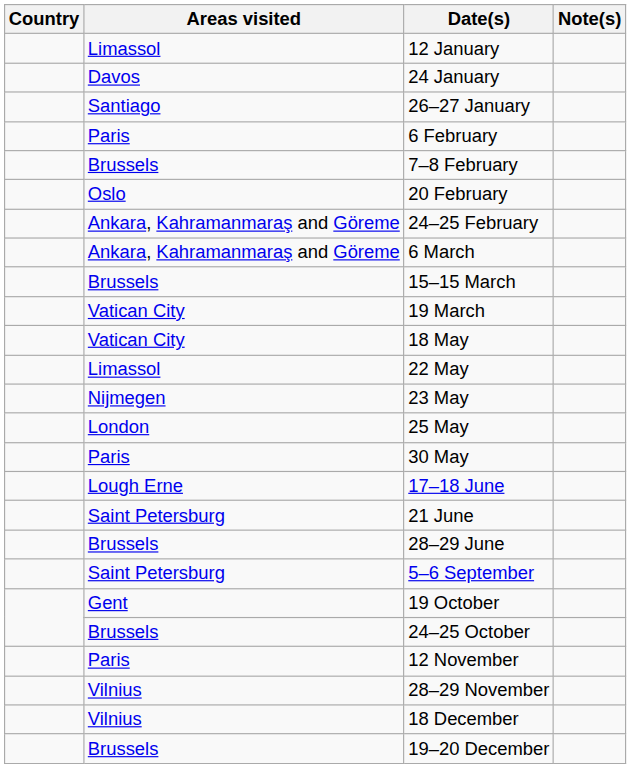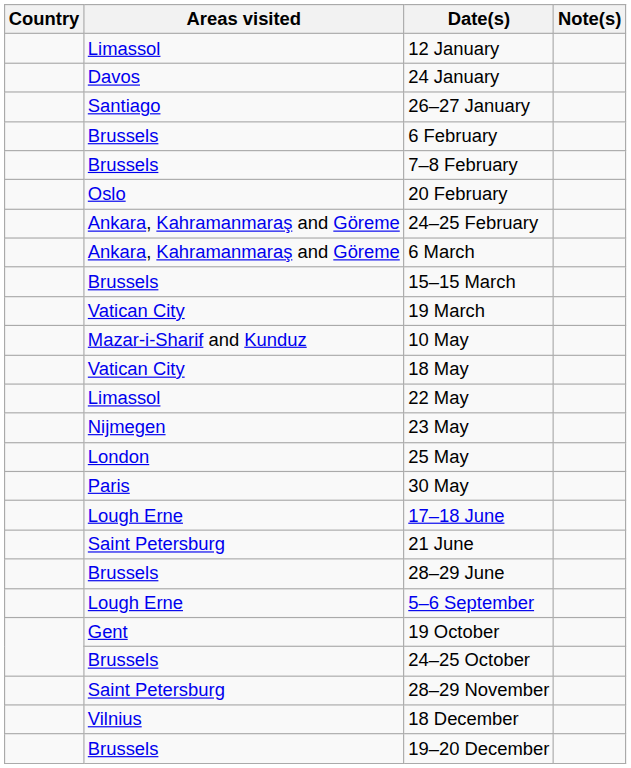 <table class="wikitable">
 <tr>
 <th scope=col>Country</th>
 <th scope=col>Areas visited</th>
 <th scope=col>Date(s)</th>
 <th scope=col>Note(s)</th>
 </tr>
 <tr>
 <td></td>
 <td><a href='#'>Limassol</a></td>
 <td>12 January</td>
 <td></td>
 </tr>
 <tr>
 <td></td>
 <td><a href='#'>Davos</a></td>
 <td>24 January</td>
 <td></td>
 </tr>
 <tr>
 <td></td>
 <td><a href='#'>Santiago</a></td>
 <td>26–27 January</td>
 <td></td>
 </tr>
 <tr>
 <td></td>
-<td><a href='#'>Paris</a></td>
+<td><a href='#'>Brussels</a></td>
 <td>6 February</td>
 <td></td>
 </tr>
 <tr>
 <td></td>
 <td><a href='#'>Brussels</a></td>
 <td>7–8 February</td>
 <td></td>
 </tr>
 <tr>
 <td></td>
 <td><a href='#'>Oslo</a></td>
 <td>20 February</td>
 <td></td>
 </tr>
 <tr>
 <td></td>
 <td><a href='#'>Ankara</a>, <a href='#'>Kahramanmaraş</a> and <a href='#'>Göreme</a></td>
 <td>24–25 February</td>
 <td></td>
 </tr>
 <tr>
 <td></td>
 <td><a href='#'>Ankara</a>, <a href='#'>Kahramanmaraş</a> and <a href='#'>Göreme</a></td>
 <td>6 March</td>
 <td></td>
 </tr>
 <tr>
 <td></td>
 <td><a href='#'>Brussels</a></td>
 <td>15–15 March</td>
 <td></td>
 </tr>
 <tr>
 <td></td>
 <td><a href='#'>Vatican City</a></td>
 <td>19 March</td>
+<td></td>
+</tr>
+<tr>
+<td></td>
+<td><a href='#'>Mazar-i-Sharif</a> and <a href='#'>Kunduz</a></td>
+<td>10 May</td>
 <td></td>
 </tr>
 <tr>
 <td></td>
 <td><a href='#'>Vatican City</a></td>
 <td>18 May</td>
 <td></td>
 </tr>
 <tr>
 <td></td>
 <td><a href='#'>Limassol</a></td>
 <td>22 May</td>
 <td></td>
 </tr>
 <tr>
 <td></td>
 <td><a href='#'>Nijmegen</a></td>
 <td>23 May</td>
 <td></td>
 </tr>
 <tr>
 <td></td>
 <td><a href='#'>London</a></td>
 <td>25 May</td>
 <td></td>
 </tr>
 <tr>
 <td></td>
 <td><a href='#'>Paris</a></td>
 <td>30 May</td>
 <td></td>
 </tr>
 <tr>
 <td></td>
 <td><a href='#'>Lough Erne</a></td>
 <td><a href='#'>17–18 June</a></td>
 <td></td>
 </tr>
 <tr>
 <td></td>
 <td><a href='#'>Saint Petersburg</a></td>
 <td>21 June</td>
 <td></td>
 </tr>
 <tr>
 <td></td>
 <td><a href='#'>Brussels</a></td>
 <td>28–29 June</td>
 <td></td>
 </tr>
 <tr>
 <td></td>
-<td><a href='#'>Saint Petersburg</a></td>
+<td><a href='#'>Lough Erne</a></td>
 <td><a href='#'>5–6 September</a></td>
 <td></td>
 </tr>
 <tr>
 <td rowspan="2"></td>
 <td><a href='#'>Gent</a></td>
 <td>19 October</td>
 <td></td>
 </tr>
 <tr>
 <td><a href='#'>Brussels</a></td>
 <td>24–25 October</td>
 <td></td>
 </tr>
 <tr>
 <td></td>
-<td><a href='#'>Paris</a></td>
-<td>12 November</td>
-<td></td>
-</tr>
-<tr>
-<td></td>
-<td><a href='#'>Vilnius</a></td>
+<td><a href='#'>Saint Petersburg</a></td>
 <td>28–29 November</td>
 <td></td>
 </tr>
 <tr>
 <td></td>
 <td><a href='#'>Vilnius</a></td>
 <td>18 December</td>
 <td></td>
 </tr>
 <tr>
 <td></td>
 <td><a href='#'>Brussels</a></td>
 <td>19–20 December</td>
 <td></td>
 </tr>
 </table>
